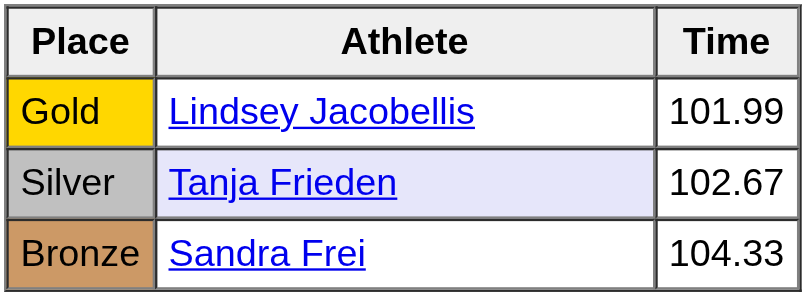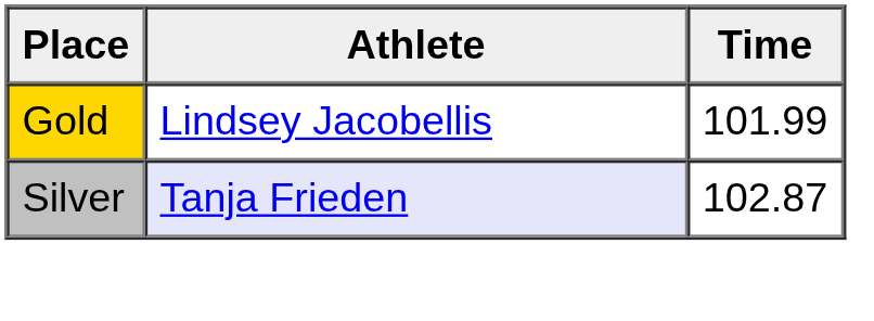 <table border=1 cellpadding=5 cellspacing=0>
 <tr>
 <th style="background:#efefef;" width="20">Place</th>
 <th style="background:#efefef;" width="200">Athlete</th>
 <th style="background:#efefef;" width="20">Time</th>
 </tr>
 <tr align=left>
 <td style="background:gold;">Gold</td>
 <td><a href='#'>Lindsey Jacobellis</a></td>
 <td>101.99</td>
 </tr>
 <tr align=left>
 <td style="background:silver;">Silver</td>
 <td style="background: lavender;"><a href='#'>Tanja Frieden</a></td>
-<td>102.67</td>
-</tr>
-<tr align=left>
-<td style="background:#CC9966;">Bronze</td>
-<td><a href='#'>Sandra Frei</a></td>
-<td>104.33</td>
+<td>102.87</td>
 </tr>
 </table>
